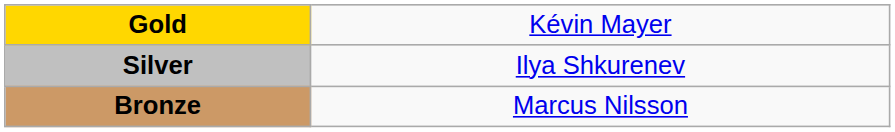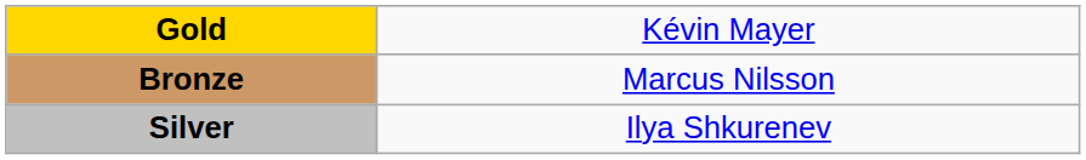 <table class="wikitable" style="text-align:center; " width="35%">
 <tr>
 <td bgcolor="gold"><strong>Gold</strong></td>
 <td><a href='#'>Kévin Mayer</a><br>  <small><em></em></small></td>
 </tr>
 <tr>
+<td bgcolor="CC9966"><strong>Bronze</strong></td>
+<td><a href='#'>Marcus Nilsson</a><br>  <small><em></em></small></td>
+</tr>
+<tr>
 <td bgcolor="silver"><strong>Silver</strong></td>
 <td><a href='#'>Ilya Shkurenev</a><br>  <small><em></em></small></td>
 </tr>
-<tr>
-<td bgcolor="CC9966"><strong>Bronze</strong></td>
-<td><a href='#'>Marcus Nilsson</a><br>  <small><em></em></small></td>
-</tr>
 </table>
